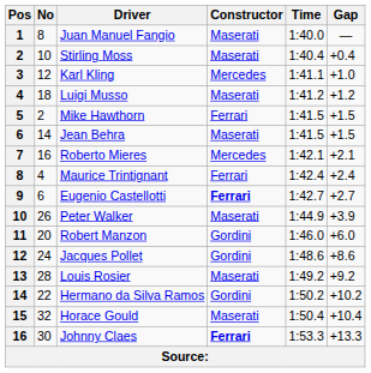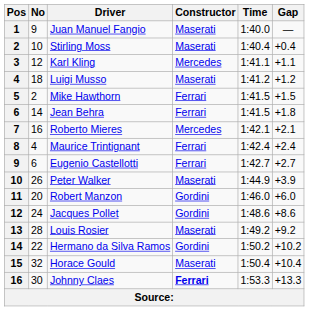 <table class="wikitable sortable">
 <tr>
 <th>Pos</th>
 <th>No</th>
 <th>Driver</th>
 <th>Constructor</th>
 <th>Time</th>
 <th>Gap</th>
 </tr>
 <tr>
 <th>1</th>
-<td>8</td>
+<td>9</td>
 <td> <a href='#'>Juan Manuel Fangio</a></td>
 <td><a href='#'>Maserati</a></td>
 <td>1:40.0</td>
 <td align="center">—</td>
 </tr>
 <tr>
 <th>2</th>
 <td>10</td>
 <td> <a href='#'>Stirling Moss</a></td>
 <td><a href='#'>Maserati</a></td>
 <td>1:40.4</td>
 <td>+0.4</td>
 </tr>
 <tr>
 <th>3</th>
 <td>12</td>
 <td> <a href='#'>Karl Kling</a></td>
 <td><a href='#'>Mercedes</a></td>
 <td>1:41.1</td>
-<td>+1.0</td>
+<td>+1.1</td>
 </tr>
 <tr>
 <th>4</th>
 <td>18</td>
 <td> <a href='#'>Luigi Musso</a></td>
 <td><a href='#'>Maserati</a></td>
 <td>1:41.2</td>
 <td>+1.2</td>
 </tr>
 <tr>
 <th>5</th>
 <td>2</td>
 <td> <a href='#'>Mike Hawthorn</a></td>
 <td><a href='#'>Ferrari</a></td>
 <td>1:41.5</td>
 <td>+1.5</td>
 </tr>
 <tr>
 <th>6</th>
 <td>14</td>
 <td> <a href='#'>Jean Behra</a></td>
-<td><a href='#'>Maserati</a></td>
+<td><a href='#'>Ferrari</a></td>
 <td>1:41.5</td>
-<td>+1.5</td>
+<td>+1.8</td>
 </tr>
 <tr>
 <th>7</th>
 <td>16</td>
 <td> <a href='#'>Roberto Mieres</a></td>
 <td><a href='#'>Mercedes</a></td>
 <td>1:42.1</td>
 <td>+2.1</td>
 </tr>
 <tr>
 <th>8</th>
 <td>4</td>
 <td> <a href='#'>Maurice Trintignant</a></td>
 <td><a href='#'>Ferrari</a></td>
 <td>1:42.4</td>
 <td>+2.4</td>
 </tr>
 <tr>
 <th>9</th>
 <td>6</td>
 <td> <a href='#'>Eugenio Castellotti</a></td>
-<td><strong><a href='#'>Ferrari</a></strong></td>
+<td><a href='#'>Ferrari</a></td>
 <td>1:42.7</td>
 <td>+2.7</td>
 </tr>
 <tr>
 <th>10</th>
 <td>26</td>
 <td> <a href='#'>Peter Walker</a></td>
 <td><a href='#'>Maserati</a></td>
 <td>1:44.9</td>
 <td>+3.9</td>
 </tr>
 <tr>
 <th>11</th>
 <td>20</td>
 <td> <a href='#'>Robert Manzon</a></td>
 <td><a href='#'>Gordini</a></td>
 <td>1:46.0</td>
 <td>+6.0</td>
 </tr>
 <tr>
 <th>12</th>
 <td>24</td>
 <td> <a href='#'>Jacques Pollet</a></td>
 <td><a href='#'>Gordini</a></td>
 <td>1:48.6</td>
 <td>+8.6</td>
 </tr>
 <tr>
 <th>13</th>
 <td>28</td>
 <td> <a href='#'>Louis Rosier</a></td>
 <td><a href='#'>Maserati</a></td>
 <td>1:49.2</td>
 <td>+9.2</td>
 </tr>
 <tr>
 <th>14</th>
 <td>22</td>
 <td> <a href='#'>Hermano da Silva Ramos</a></td>
 <td><a href='#'>Gordini</a></td>
 <td>1:50.2</td>
 <td>+10.2</td>
 </tr>
 <tr>
 <th>15</th>
 <td>32</td>
 <td> <a href='#'>Horace Gould</a></td>
 <td><a href='#'>Maserati</a></td>
 <td>1:50.4</td>
 <td>+10.4</td>
 </tr>
 <tr>
 <th>16</th>
 <td>30</td>
 <td> <a href='#'>Johnny Claes</a></td>
 <td><strong><a href='#'>Ferrari</a></strong></td>
 <td>1:53.3</td>
 <td>+13.3</td>
 </tr>
 <tr>
 <th colspan="6">Source:</th>
 </tr>
 </table>
